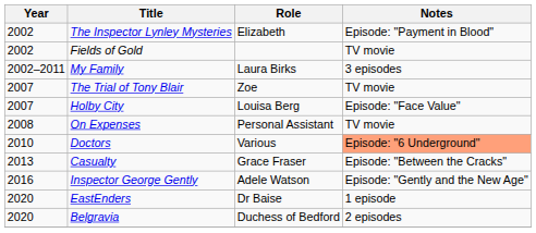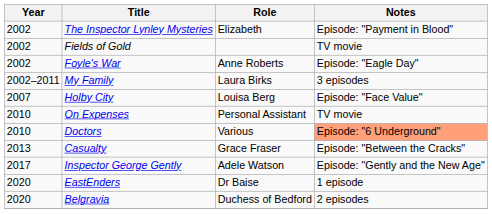 <table class = "wikitable sortable">
 <tr>
 <th>Year</th>
 <th>Title</th>
 <th>Role</th>
 <th class = "unsortable">Notes</th>
 </tr>
 <tr>
 <td>2002</td>
 <td><em><a href='#'>The Inspector Lynley Mysteries</a></em></td>
 <td>Elizabeth</td>
 <td>Episode: "Payment in Blood"</td>
 </tr>
 <tr>
 <td>2002</td>
 <td><em>Fields of Gold</em></td>
 <td></td>
 <td>TV movie</td>
 </tr>
 <tr>
+<td>2002</td>
+<td><em><a href='#'>Foyle's War</a></em></td>
+<td>Anne Roberts</td>
+<td>Episode: "Eagle Day"</td>
+</tr>
+<tr>
 <td>2002–2011</td>
 <td><em><a href='#'>My Family</a></em></td>
 <td>Laura Birks</td>
 <td>3 episodes</td>
-</tr>
-<tr>
-<td>2007</td>
-<td><em><a href='#'>The Trial of Tony Blair</a></em></td>
-<td>Zoe</td>
-<td>TV movie</td>
 </tr>
 <tr>
 <td>2007</td>
 <td><em><a href='#'>Holby City</a></em></td>
 <td>Louisa Berg</td>
 <td>Episode: "Face Value"</td>
 </tr>
 <tr>
-<td>2008</td>
+<td>2010</td>
 <td><em><a href='#'>On Expenses</a></em></td>
 <td>Personal Assistant</td>
 <td>TV movie</td>
 </tr>
 <tr>
 <td>2010</td>
 <td><em><a href='#'>Doctors</a></em></td>
 <td>Various</td>
 <td style="background: lightsalmon;">Episode: "6 Underground"</td>
 </tr>
 <tr>
 <td>2013</td>
 <td><em><a href='#'>Casualty</a></em></td>
 <td>Grace Fraser</td>
 <td>Episode: "Between the Cracks"</td>
 </tr>
 <tr>
-<td>2016</td>
+<td>2017</td>
 <td><em><a href='#'>Inspector George Gently</a></em></td>
 <td>Adele Watson</td>
 <td>Episode: "Gently and the New Age"</td>
 </tr>
 <tr>
 <td>2020</td>
 <td><em><a href='#'>EastEnders</a></em></td>
 <td>Dr Baise</td>
 <td>1 episode</td>
 </tr>
 <tr>
 <td>2020</td>
 <td><em><a href='#'>Belgravia</a></em></td>
 <td>Duchess of Bedford</td>
 <td>2 episodes</td>
 </tr>
 <tr>
 </tr>
 </table>
